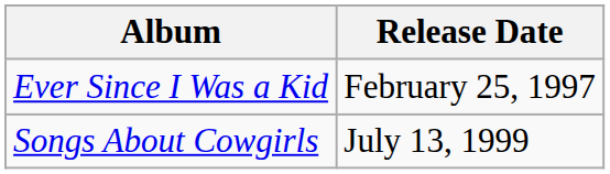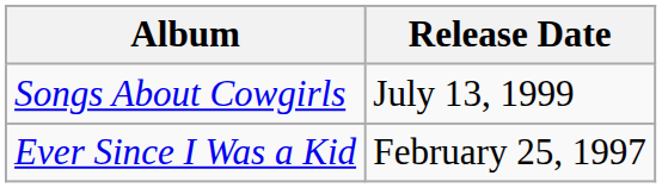 <table class="wikitable sortable">
 <tr>
 <th>Album</th>
 <th>Release Date</th>
 </tr>
 <tr>
+<td><em><a href='#'>Songs About Cowgirls</a></em></td>
+<td>July 13, 1999</td>
+</tr>
+<tr>
 <td><em><a href='#'>Ever Since I Was a Kid</a></em></td>
 <td>February 25, 1997</td>
 </tr>
-<tr>
-<td><em><a href='#'>Songs About Cowgirls</a></em></td>
-<td>July 13, 1999</td>
-</tr>
 </table>
